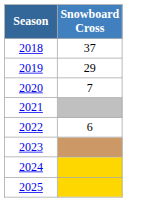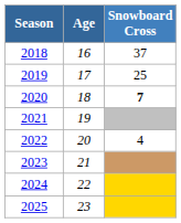 <table class="wikitable" style="font-size:95%; text-align:center; border:grey solid 1px; border-collapse:collapse; background:#ffffff;">
 <tr>
 <th style="background-color:#369; color:white; width:60px;"> Season </th>
+<th style="background-color:#369; color:white; width:40px;"> Age </th>
 <th style="background-color:#4180be; color:white; width:75px;">Snowboard Cross</th>
 </tr>
 <tr>
 <td><a href='#'>2018</a></td>
+<td><em>16</em></td>
 <td>37</td>
 </tr>
 <tr>
 <td><a href='#'>2019</a></td>
-<td>29</td>
+<td><em>17</em></td>
+<td>25</td>
 </tr>
 <tr>
 <td><a href='#'>2020</a></td>
-<td>7</td>
+<td><em>18</em></td>
+<td><strong>7</strong></td>
 </tr>
 <tr>
 <td><a href='#'>2021</a></td>
+<td><em>19</em></td>
 <td style="background:silver;"></td>
 </tr>
 <tr>
 <td><a href='#'>2022</a></td>
-<td>6</td>
+<td><em>20</em></td>
+<td>4</td>
 </tr>
 <tr>
 <td><a href='#'>2023</a></td>
+<td><em>21</em></td>
 <td style="background:#c96;"></td>
 </tr>
 <tr>
 <td><a href='#'>2024</a></td>
+<td><em>22</em></td>
 <td style="background:gold;"></td>
 </tr>
 <tr>
 <td><a href='#'>2025</a></td>
+<td><em>23</em></td>
 <td style="background:gold;"></td>
 </tr>
 </table>
